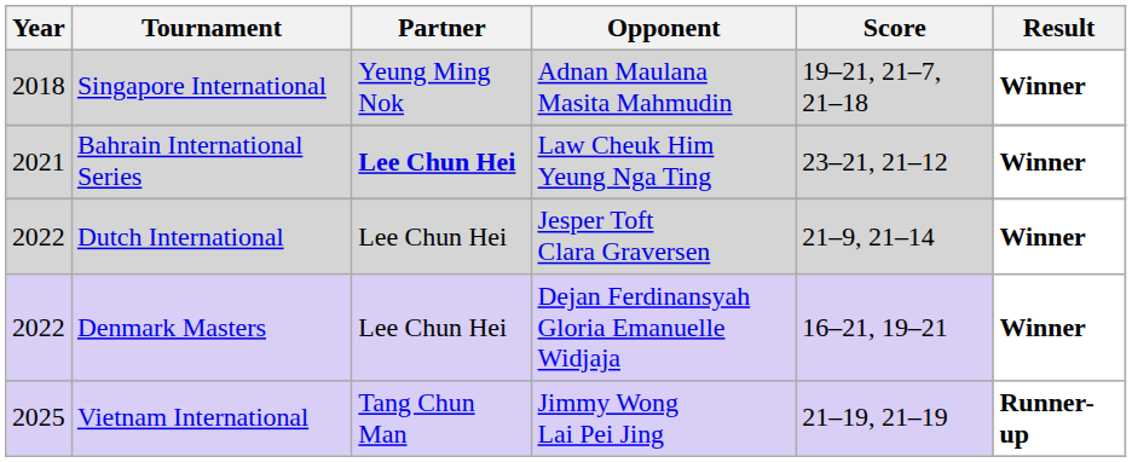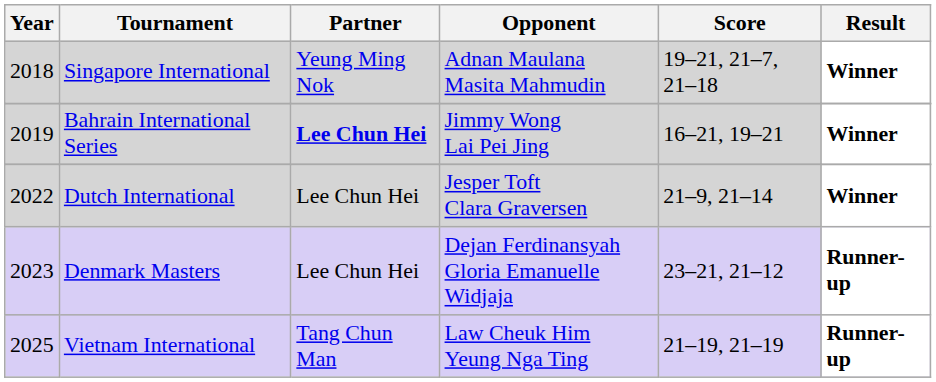 <table class="sortable wikitable" style="font-size: 90%;">
 <tr>
 <th>Year</th>
 <th>Tournament</th>
 <th>Partner</th>
 <th>Opponent</th>
 <th>Score</th>
 <th>Result</th>
 </tr>
 <tr style="background:#D5D5D5">
 <td align="center">2018</td>
 <td align="left"><a href='#'>Singapore International</a></td>
 <td align="left"> <a href='#'>Yeung Ming Nok</a></td>
 <td align="left"> <a href='#'>Adnan Maulana</a><br> <a href='#'>Masita Mahmudin</a></td>
 <td align="left">19–21, 21–7, 21–18</td>
 <td style="text-align:left; background:white"> <strong>Winner</strong></td>
 </tr>
 <tr>
 </tr>
 <tr style="background:#D5D5D5">
-<td align="center">2021</td>
+<td align="center">2019</td>
 <td align="left"><a href='#'>Bahrain International Series</a></td>
 <td align="left"><strong> <a href='#'>Lee Chun Hei</a></strong></td>
-<td align="left"> <a href='#'>Law Cheuk Him</a><br> <a href='#'>Yeung Nga Ting</a></td>
-<td align="left">23–21, 21–12</td>
+<td align="left"> <a href='#'>Jimmy Wong</a><br> <a href='#'>Lai Pei Jing</a></td>
+<td align="left">16–21, 19–21</td>
 <td style="text-align:left; background:white"> <strong>Winner</strong></td>
 </tr>
 <tr>
 </tr>
 <tr style="background:#D5D5D5">
 <td align="center">2022</td>
 <td align="left"><a href='#'>Dutch International</a></td>
 <td align="left"> Lee Chun Hei</td>
 <td align="left"> <a href='#'>Jesper Toft</a><br> <a href='#'>Clara Graversen</a></td>
 <td align="left">21–9, 21–14</td>
 <td style="text-align:left; background:white"> <strong>Winner</strong></td>
 </tr>
 <tr style="background:#D8CEF6">
-<td align="center">2022</td>
+<td align="center">2023</td>
 <td align="left"><a href='#'>Denmark Masters</a></td>
 <td align="left"> Lee Chun Hei</td>
 <td align="left"> <a href='#'>Dejan Ferdinansyah</a><br> <a href='#'>Gloria Emanuelle Widjaja</a></td>
-<td align="left">16–21, 19–21</td>
-<td style="text-align:left; background:white"> <strong>Winner</strong></td>
+<td align="left">23–21, 21–12</td>
+<td style="text-align:left; background:white"> <strong>Runner-up</strong></td>
 </tr>
 <tr style="background:#D8CEF6">
 <td align="center">2025</td>
 <td align="left"><a href='#'>Vietnam International</a></td>
 <td align="left"> <a href='#'>Tang Chun Man</a></td>
-<td align="left"> <a href='#'>Jimmy Wong</a><br> <a href='#'>Lai Pei Jing</a></td>
+<td align="left"> <a href='#'>Law Cheuk Him</a><br> <a href='#'>Yeung Nga Ting</a></td>
 <td align="left">21–19, 21–19</td>
 <td style="text-align:left; background:white"> <strong>Runner-up</strong></td>
 </tr>
 </table>
